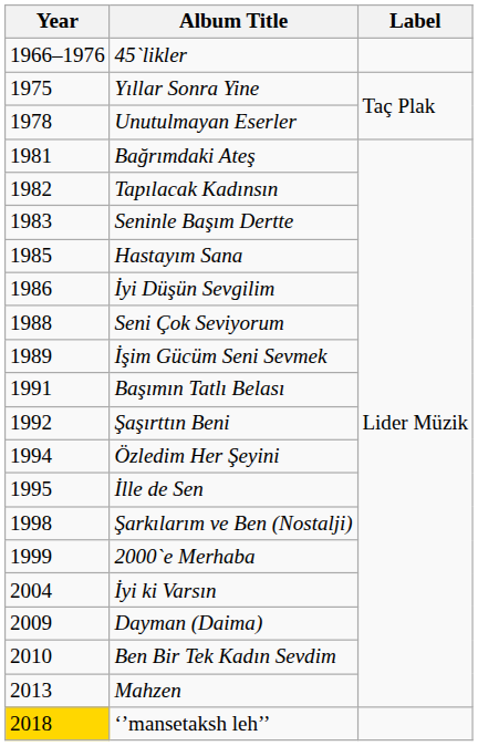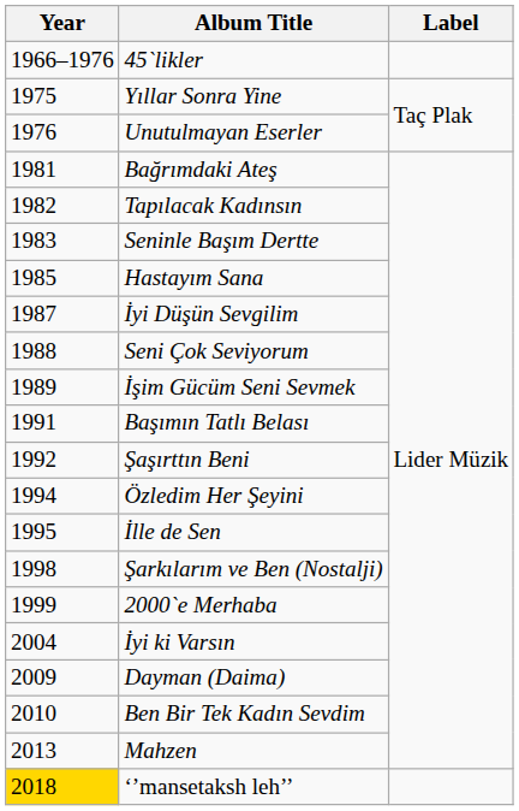 <table class="wikitable">
 <tr>
 <th>Year</th>
 <th>Album Title</th>
 <th>Label</th>
 </tr>
 <tr>
 <td>1966–1976</td>
 <td><em>45`likler</em></td>
 <td></td>
 </tr>
 <tr>
 <td>1975</td>
 <td><em>Yıllar Sonra Yine</em></td>
 <td rowspan="2">Taç Plak</td>
 </tr>
 <tr>
-<td>1978</td>
+<td>1976</td>
 <td><em>Unutulmayan Eserler</em></td>
 </tr>
 <tr>
 <td>1981</td>
 <td><em>Bağrımdaki Ateş</em></td>
 <td rowspan="17">Lider Müzik</td>
 </tr>
 <tr>
 <td>1982</td>
 <td><em>Tapılacak Kadınsın</em></td>
 </tr>
 <tr>
 <td>1983</td>
 <td><em>Seninle Başım Dertte</em></td>
 </tr>
 <tr>
 <td>1985</td>
 <td><em>Hastayım Sana</em></td>
 </tr>
 <tr>
-<td>1986</td>
+<td>1987</td>
 <td><em>İyi Düşün Sevgilim</em></td>
 </tr>
 <tr>
 <td>1988</td>
 <td><em>Seni Çok Seviyorum</em></td>
 </tr>
 <tr>
 <td>1989</td>
 <td><em>İşim Gücüm Seni Sevmek</em></td>
 </tr>
 <tr>
 <td>1991</td>
 <td><em>Başımın Tatlı Belası</em></td>
 </tr>
 <tr>
 <td>1992</td>
 <td><em>Şaşırttın Beni</em></td>
 </tr>
 <tr>
 <td>1994</td>
 <td><em>Özledim Her Şeyini</em></td>
 </tr>
 <tr>
 <td>1995</td>
 <td><em>İlle de Sen</em></td>
 </tr>
 <tr>
 <td>1998</td>
 <td><em>Şarkılarım ve Ben (Nostalji)</em></td>
 </tr>
 <tr>
 <td>1999</td>
 <td><em>2000`e Merhaba</em></td>
 </tr>
 <tr>
 <td>2004</td>
 <td><em>İyi ki Varsın</em></td>
 </tr>
 <tr>
 <td>2009</td>
 <td><em>Dayman (Daima)</em></td>
 </tr>
 <tr>
 <td>2010</td>
 <td><em>Ben Bir Tek Kadın Sevdim</em></td>
 </tr>
 <tr>
 <td>2013</td>
 <td><em>Mahzen</em></td>
 </tr>
 <tr>
 <td style="background: gold;">2018</td>
 <td>‘’mansetaksh leh’’</td>
 </tr>
 </table>
